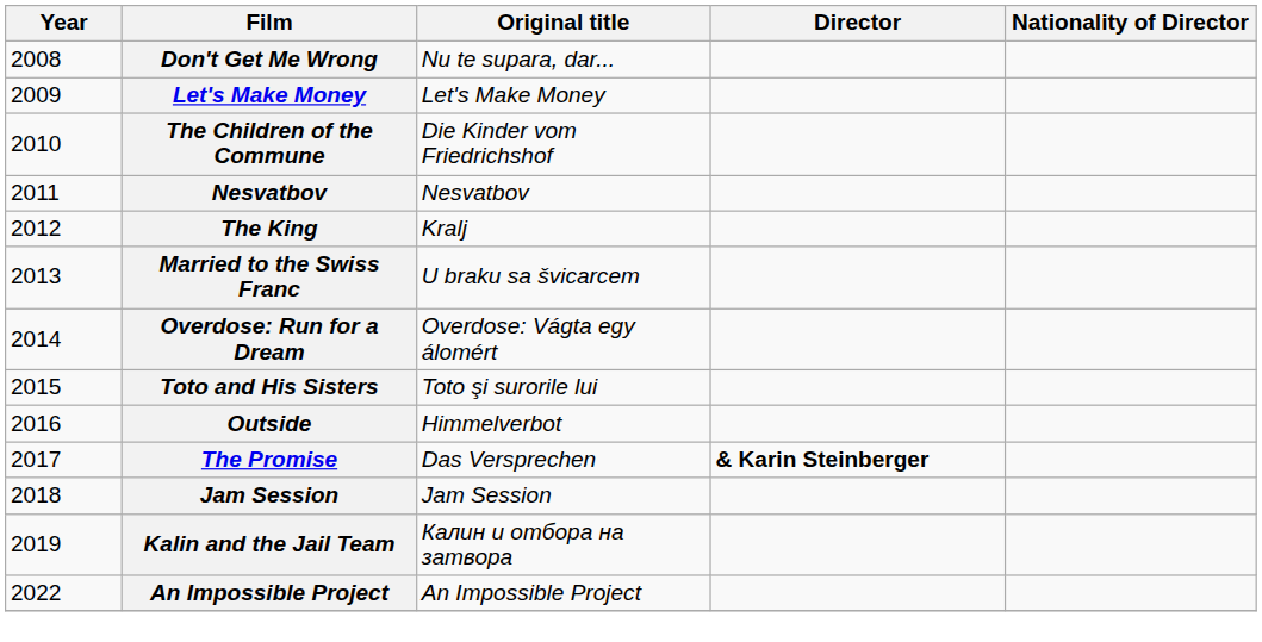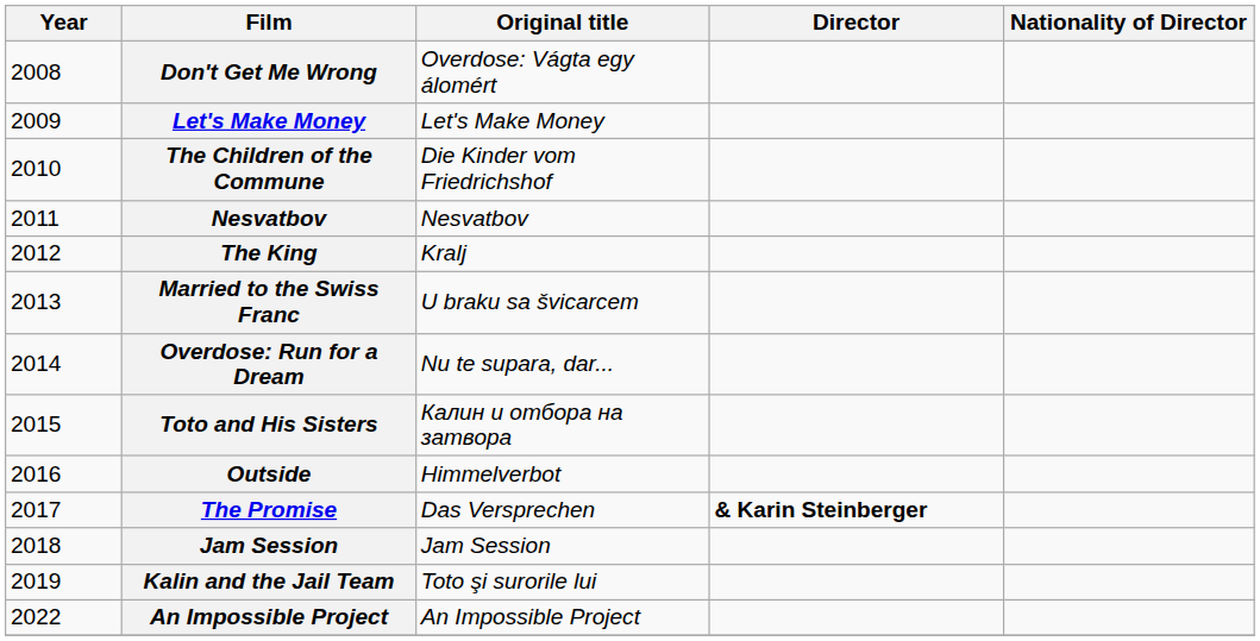 <table class="sortable wikitable plainrowheaders">
 <tr>
 <th scope="col" width=75>Year</th>
 <th scope="col" width=200>Film</th>
 <th scope="col" width=200>Original title</th>
 <th scope="col" width=200>Director</th>
 <th scope="col" width=170>Nationality of Director</th>
 </tr>
 <tr>
 <td align=left>2008 </td>
 <th scope=row><em>Don't Get Me Wrong</em></th>
-<td><em>Nu te supara, dar...</em></td>
+<td><em>Overdose: Vágta egy álomért</em></td>
 <td></td>
 <td></td>
 </tr>
 <tr>
 <td align=left>2009 </td>
 <th scope=row><em><a href='#'>Let's Make Money</a></em></th>
 <td><em>Let's Make Money</em></td>
 <td></td>
 <td></td>
 </tr>
 <tr>
 <td align=left>2010 </td>
 <th scope=row><em>The Children of the Commune</em></th>
 <td><em>Die Kinder vom Friedrichshof</em></td>
 <td></td>
 <td></td>
 </tr>
 <tr>
 <td align=left>2011 </td>
 <th scope=row><em>Nesvatbov</em></th>
 <td><em>Nesvatbov</em></td>
 <td></td>
 <td></td>
 </tr>
 <tr>
 <td align=left>2012 </td>
 <th scope=row><em>The King</em></th>
 <td><em>Kralj</em></td>
 <td></td>
 <td></td>
 </tr>
 <tr>
 <td align=left>2013 </td>
 <th scope=row><em>Married to the Swiss Franc</em></th>
 <td><em>U braku sa švicarcem</em></td>
 <td></td>
 <td></td>
 </tr>
 <tr>
 <td align=left>2014 </td>
 <th scope=row><em>Overdose: Run for a Dream</em></th>
-<td><em>Overdose: Vágta egy álomért</em></td>
+<td><em>Nu te supara, dar...</em></td>
 <td></td>
 <td></td>
 </tr>
 <tr>
 <td align=left>2015 </td>
 <th scope=row><em>Toto and His Sisters</em></th>
-<td><em>Toto şi surorile lui</em></td>
+<td><em>Калин и отбора на затвора</em></td>
 <td></td>
 <td></td>
 </tr>
 <tr>
 <td align=left>2016 </td>
 <th scope=row><em>Outside</em></th>
 <td><em>Himmelverbot</em></td>
 <td></td>
 <td></td>
 </tr>
 <tr>
 <td align=left>2017 </td>
 <th scope=row><em><a href='#'>The Promise</a></em></th>
 <td><em>Das Versprechen</em></td>
 <td><strong> & Karin Steinberger</strong></td>
 <td></td>
 </tr>
 <tr>
 <td align=left>2018 </td>
 <th scope=row><em>Jam Session</em></th>
 <td><em>Jam Session</em></td>
 <td></td>
 <td></td>
 </tr>
 <tr>
 <td align=left>2019 </td>
 <th scope=row><em>Kalin and the Jail Team</em></th>
-<td><em>Калин и отбора на затвора</em></td>
+<td><em>Toto şi surorile lui</em></td>
 <td></td>
 <td></td>
 </tr>
 <tr>
 <td align=left>2022 </td>
 <th scope=row><em>An Impossible Project</em></th>
 <td><em>An Impossible Project</em></td>
 <td></td>
 <td></td>
 </tr>
 <tr>
 </tr>
 </table>
